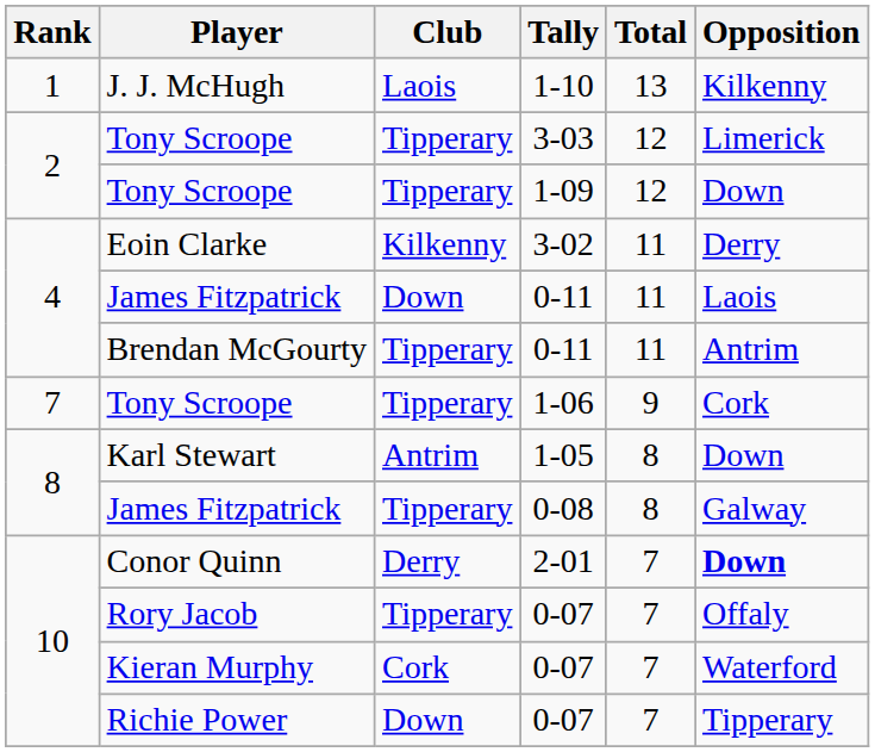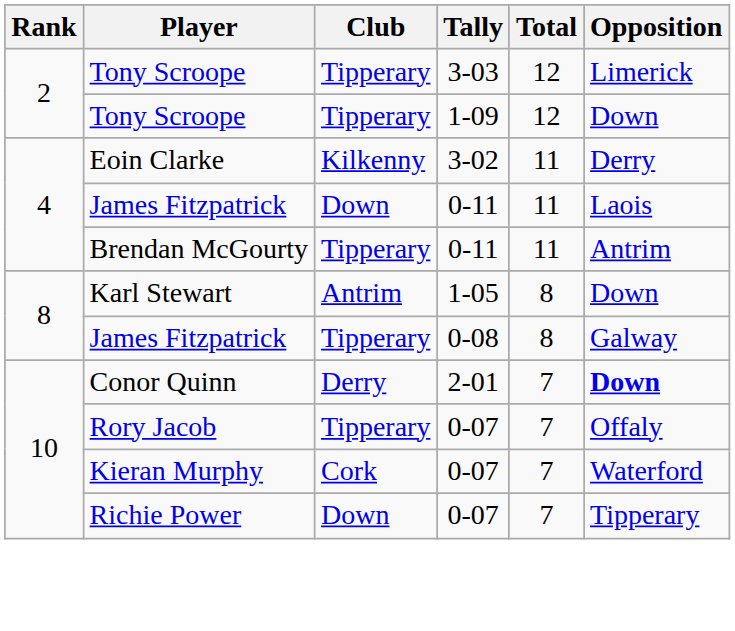 <table class="wikitable">
 <tr>
 <th>Rank</th>
 <th>Player</th>
 <th>Club</th>
 <th>Tally</th>
 <th>Total</th>
 <th>Opposition</th>
-</tr>
-<tr>
-<td rowspan="1" style="text-align:center;">1</td>
-<td>J. J. McHugh</td>
-<td><a href='#'>Laois</a></td>
-<td align=center>1-10</td>
-<td align=center>13</td>
-<td><a href='#'>Kilkenny</a></td>
 </tr>
 <tr>
 <td rowspan="2" style="text-align:center;">2</td>
 <td><a href='#'>Tony Scroope</a></td>
 <td><a href='#'>Tipperary</a></td>
 <td align=center>3-03</td>
 <td align=center>12</td>
 <td><a href='#'>Limerick</a></td>
 </tr>
 <tr>
 <td><a href='#'>Tony Scroope</a></td>
 <td><a href='#'>Tipperary</a></td>
 <td align=center>1-09</td>
 <td align=center>12</td>
 <td><a href='#'>Down</a></td>
 </tr>
 <tr>
 <td rowspan="3" style="text-align:center;">4</td>
 <td>Eoin Clarke</td>
 <td><a href='#'>Kilkenny</a></td>
 <td align=center>3-02</td>
 <td align=center>11</td>
 <td><a href='#'>Derry</a></td>
 </tr>
 <tr>
 <td><a href='#'>James Fitzpatrick</a></td>
 <td><a href='#'>Down</a></td>
 <td align=center>0-11</td>
 <td align=center>11</td>
 <td><a href='#'>Laois</a></td>
 </tr>
 <tr>
 <td>Brendan McGourty</td>
 <td><a href='#'>Tipperary</a></td>
 <td align=center>0-11</td>
 <td align=center>11</td>
 <td><a href='#'>Antrim</a></td>
-</tr>
-<tr>
-<td rowspan="1" style="text-align:center;">7</td>
-<td><a href='#'>Tony Scroope</a></td>
-<td><a href='#'>Tipperary</a></td>
-<td align=center>1-06</td>
-<td align=center>9</td>
-<td><a href='#'>Cork</a></td>
 </tr>
 <tr>
 <td rowspan="2" style="text-align:center;">8</td>
 <td>Karl Stewart</td>
 <td><a href='#'>Antrim</a></td>
 <td align=center>1-05</td>
 <td align=center>8</td>
 <td><a href='#'>Down</a></td>
 </tr>
 <tr>
 <td><a href='#'>James Fitzpatrick</a></td>
 <td><a href='#'>Tipperary</a></td>
 <td align=center>0-08</td>
 <td align=center>8</td>
 <td><a href='#'>Galway</a></td>
 </tr>
 <tr>
 <td rowspan="4" style="text-align:center;">10</td>
 <td>Conor Quinn</td>
 <td><a href='#'>Derry</a></td>
 <td align=center>2-01</td>
 <td align=center>7</td>
 <td><strong><a href='#'>Down</a></strong></td>
 </tr>
 <tr>
 <td><a href='#'>Rory Jacob</a></td>
 <td><a href='#'>Tipperary</a></td>
 <td align=center>0-07</td>
 <td align=center>7</td>
 <td><a href='#'>Offaly</a></td>
 </tr>
 <tr>
 <td><a href='#'>Kieran Murphy</a></td>
 <td><a href='#'>Cork</a></td>
 <td align=center>0-07</td>
 <td align=center>7</td>
 <td><a href='#'>Waterford</a></td>
 </tr>
 <tr>
 <td><a href='#'>Richie Power</a></td>
 <td><a href='#'>Down</a></td>
 <td align=center>0-07</td>
 <td align=center>7</td>
 <td><a href='#'>Tipperary</a></td>
 </tr>
 </table>
